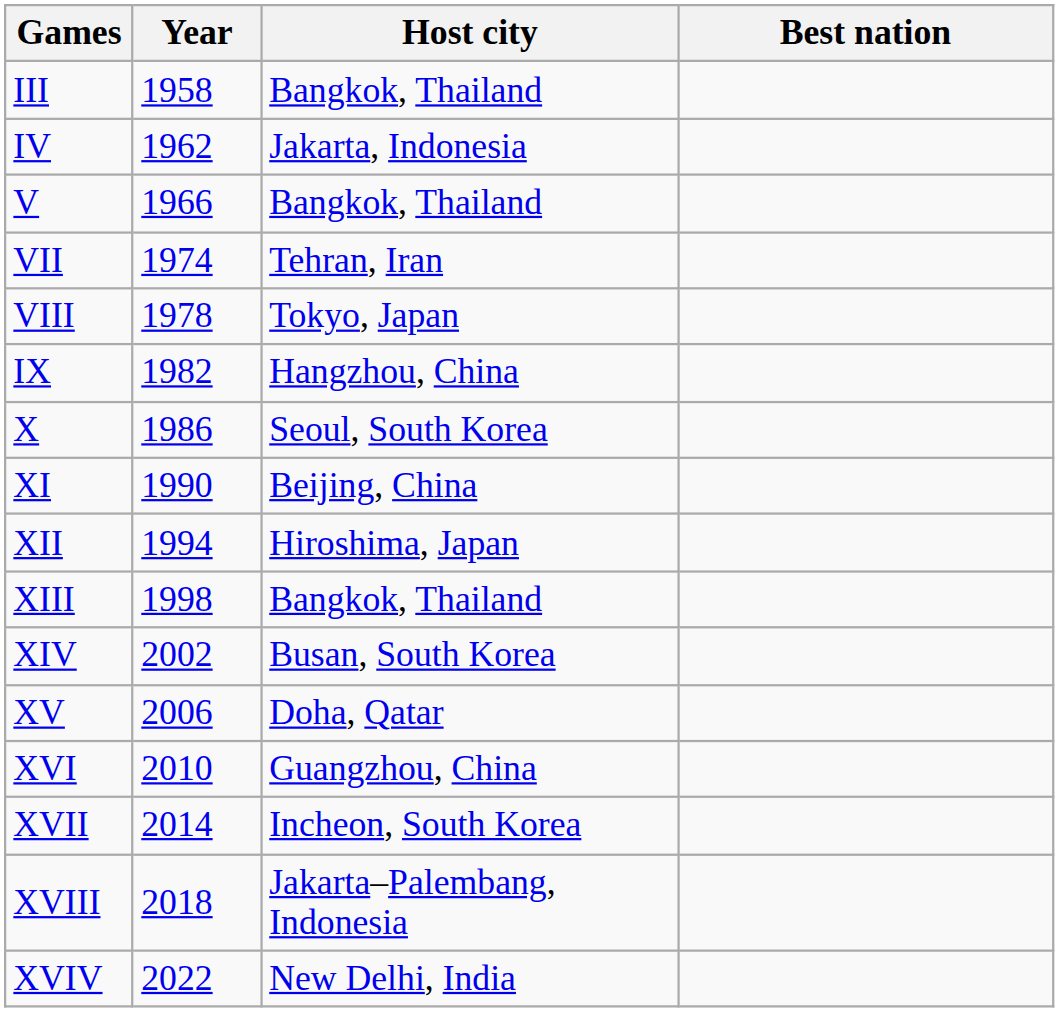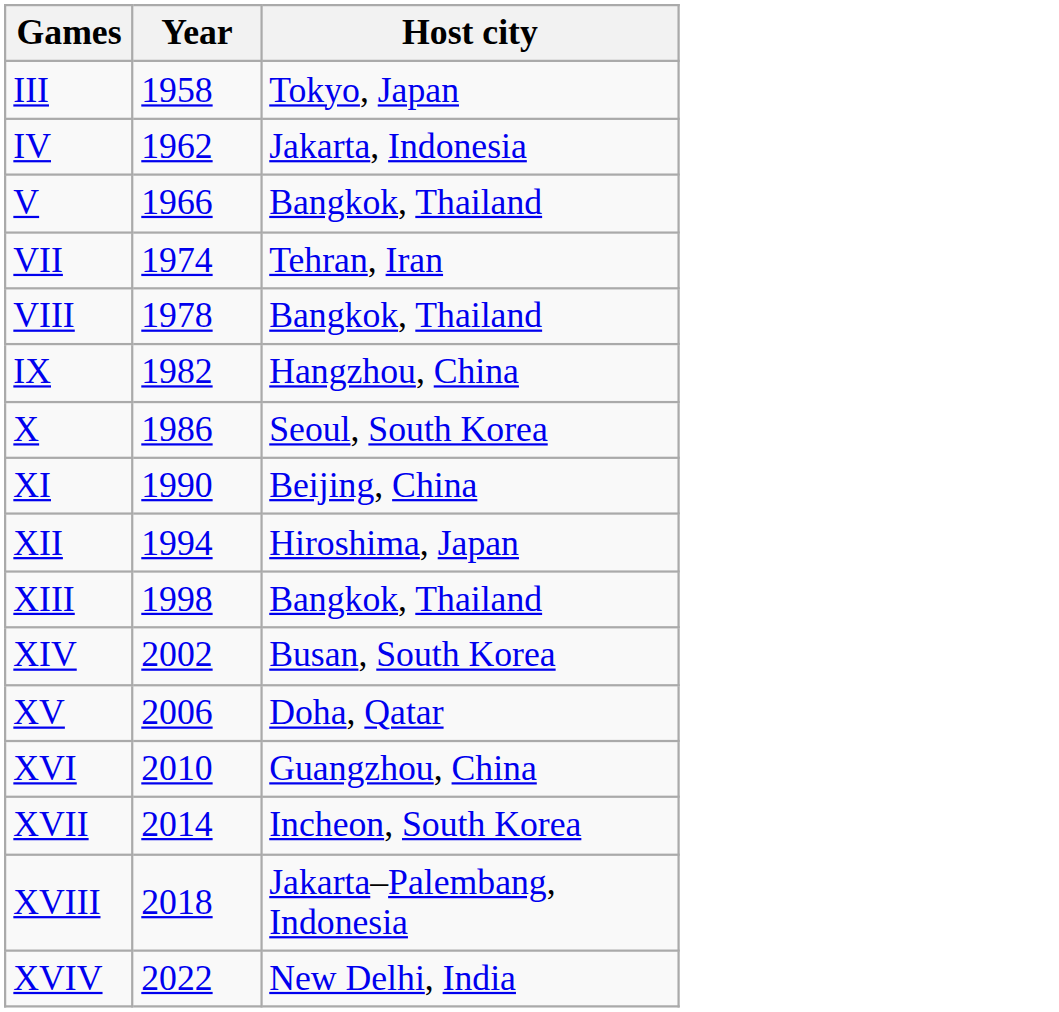 <table class=wikitable>
 <tr>
 <th width=50>Games</th>
 <th width=50>Year</th>
 <th width=180>Host city</th>
-<th width=160>Best nation</th>
 </tr>
 <tr>
 <td><a href='#'>III</a></td>
 <td><a href='#'>1958</a></td>
-<td><a href='#'>Bangkok</a>, <a href='#'>Thailand</a></td>
-<td></td>
+<td><a href='#'>Tokyo</a>, <a href='#'>Japan</a></td>
 </tr>
 <tr>
 <td><a href='#'>IV</a></td>
 <td><a href='#'>1962</a></td>
 <td><a href='#'>Jakarta</a>, <a href='#'>Indonesia</a></td>
-<td></td>
 </tr>
 <tr>
 <td><a href='#'>V</a></td>
 <td><a href='#'>1966</a></td>
 <td><a href='#'>Bangkok</a>, <a href='#'>Thailand</a></td>
-<td></td>
 </tr>
 <tr>
 <td><a href='#'>VII</a></td>
 <td><a href='#'>1974</a></td>
 <td><a href='#'>Tehran</a>, <a href='#'>Iran</a></td>
-<td></td>
 </tr>
 <tr>
 <td><a href='#'>VIII</a></td>
 <td><a href='#'>1978</a></td>
-<td><a href='#'>Tokyo</a>, <a href='#'>Japan</a></td>
-<td></td>
+<td><a href='#'>Bangkok</a>, <a href='#'>Thailand</a></td>
 </tr>
 <tr>
 <td><a href='#'>IX</a></td>
 <td><a href='#'>1982</a></td>
 <td><a href='#'>Hangzhou</a>, <a href='#'>China</a></td>
-<td></td>
 </tr>
 <tr>
 <td><a href='#'>X</a></td>
 <td><a href='#'>1986</a></td>
 <td><a href='#'>Seoul</a>, <a href='#'>South Korea</a></td>
-<td></td>
 </tr>
 <tr>
 <td><a href='#'>XI</a></td>
 <td><a href='#'>1990</a></td>
 <td><a href='#'>Beijing</a>, <a href='#'>China</a></td>
-<td></td>
 </tr>
 <tr>
 <td><a href='#'>XII</a></td>
 <td><a href='#'>1994</a></td>
 <td><a href='#'>Hiroshima</a>, <a href='#'>Japan</a></td>
-<td></td>
 </tr>
 <tr>
 <td><a href='#'>XIII</a></td>
 <td><a href='#'>1998</a></td>
 <td><a href='#'>Bangkok</a>, <a href='#'>Thailand</a></td>
-<td></td>
 </tr>
 <tr>
 <td><a href='#'>XIV</a></td>
 <td><a href='#'>2002</a></td>
 <td><a href='#'>Busan</a>, <a href='#'>South Korea</a></td>
-<td></td>
 </tr>
 <tr>
 <td><a href='#'>XV</a></td>
 <td><a href='#'>2006</a></td>
 <td><a href='#'>Doha</a>, <a href='#'>Qatar</a></td>
-<td></td>
 </tr>
 <tr>
 <td><a href='#'>XVI</a></td>
 <td><a href='#'>2010</a></td>
 <td><a href='#'>Guangzhou</a>, <a href='#'>China</a></td>
-<td></td>
 </tr>
 <tr>
 <td><a href='#'>XVII</a></td>
 <td><a href='#'>2014</a></td>
 <td><a href='#'>Incheon</a>, <a href='#'>South Korea</a></td>
-<td></td>
 </tr>
 <tr>
 <td><a href='#'>XVIII</a></td>
 <td><a href='#'>2018</a></td>
 <td><a href='#'>Jakarta</a>–<a href='#'>Palembang</a>, <a href='#'>Indonesia</a></td>
-<td></td>
 </tr>
 <tr>
 <td><a href='#'>XVIV</a></td>
 <td><a href='#'>2022</a></td>
 <td><a href='#'>New Delhi</a>, <a href='#'>India</a></td>
-<td></td>
 </tr>
 </table>
